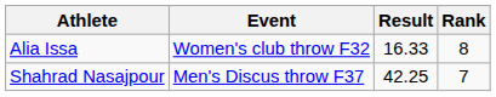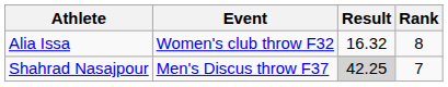 <table class="wikitable" style="font-size:90%">
 <tr>
 <th>Athlete</th>
 <th>Event</th>
 <th>Result</th>
 <th>Rank</th>
 </tr>
 <tr align=center>
 <td align=left><a href='#'>Alia Issa</a></td>
 <td align=left><a href='#'>Women's club throw F32</a></td>
-<td>16.33</td>
+<td>16.32</td>
 <td>8</td>
 </tr>
 <tr align=center>
 <td align=left><a href='#'>Shahrad Nasajpour</a></td>
 <td align=left><a href='#'>Men's Discus throw F37</a></td>
-<td>42.25</td>
+<td style="background: lightgrey;">42.25</td>
 <td>7</td>
 </tr>
 </table>
